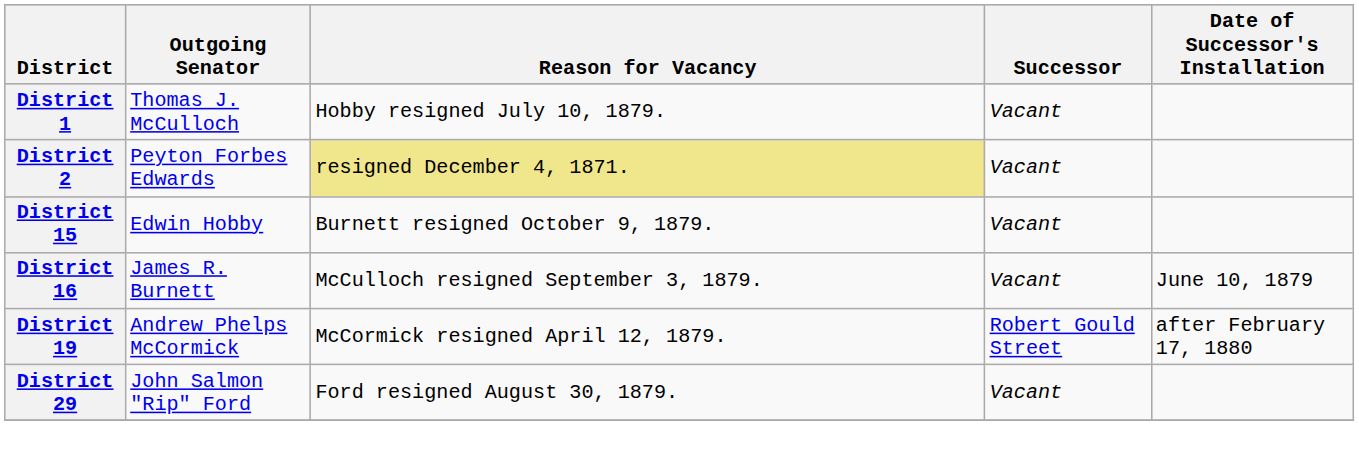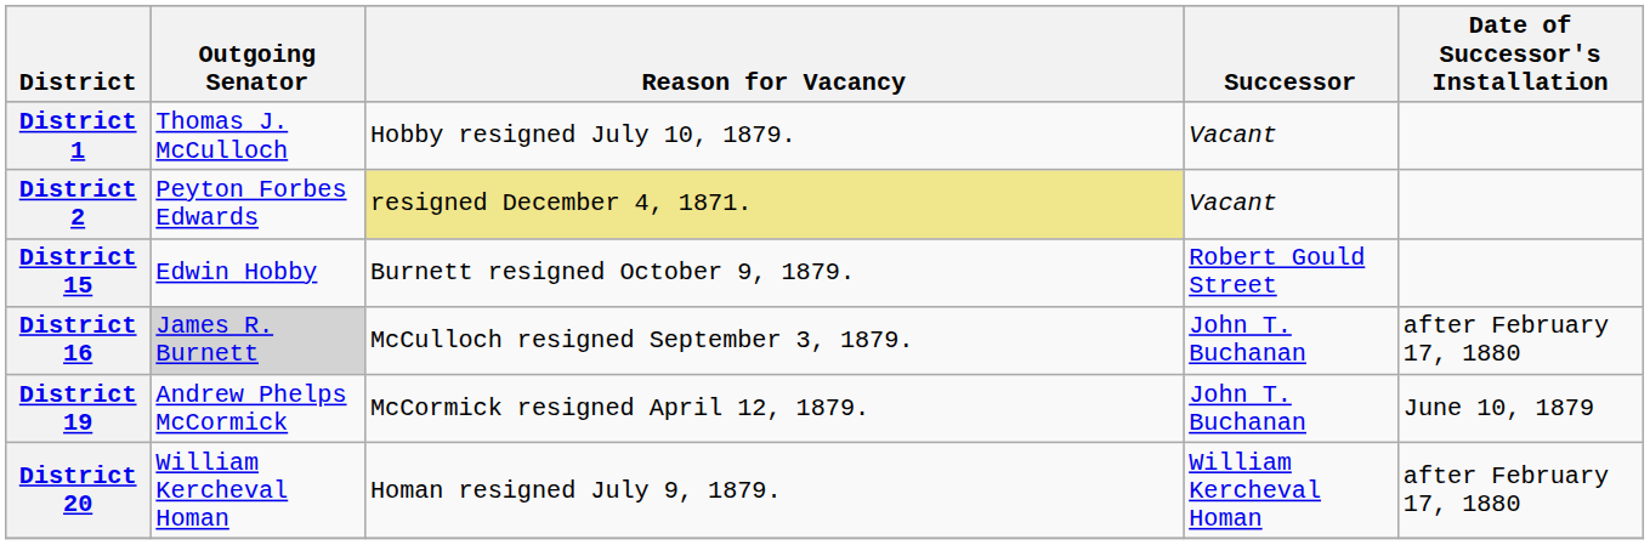 <table class="wikitable">
 <tr bgcolor="#cccccc" align="center" valign="bottom">
 <th>District</th>
 <th>Outgoing<br>Senator</th>
 <th width="50%">Reason for Vacancy</th>
 <th>Successor</th>
 <th width="15%">Date of Successor's Installation</th>
 </tr>
 <tr>
 <th><a href='#'>District 1</a></th>
 <td><a href='#'>Thomas J. McCulloch</a></td>
 <td>Hobby resigned July 10, 1879.</td>
 <td><em>Vacant</em></td>
 <td></td>
 </tr>
 <tr>
 <th><a href='#'>District 2</a></th>
 <td><a href='#'>Peyton Forbes Edwards</a></td>
 <td style="background: khaki;">resigned December 4, 1871.</td>
 <td><em>Vacant</em></td>
 <td></td>
 </tr>
 <tr>
 <th><a href='#'>District 15</a></th>
 <td><a href='#'>Edwin Hobby</a></td>
 <td>Burnett resigned October 9, 1879.</td>
-<td><em>Vacant</em></td>
+<td><a href='#'>Robert Gould Street</a></td>
 <td></td>
 </tr>
 <tr>
 <th><a href='#'>District 16</a></th>
-<td><a href='#'>James R. Burnett</a></td>
+<td style="background: lightgrey;"><a href='#'>James R. Burnett</a></td>
 <td>McCulloch resigned September 3, 1879.</td>
-<td><em>Vacant</em></td>
-<td>June 10, 1879</td>
+<td><a href='#'>John T. Buchanan</a></td>
+<td>after February 17, 1880</td>
 </tr>
 <tr>
 <th><a href='#'>District 19</a></th>
 <td><a href='#'>Andrew Phelps McCormick</a></td>
 <td>McCormick resigned April 12, 1879.</td>
-<td><a href='#'>Robert Gould Street</a></td>
-<td>after February 17, 1880</td>
+<td><a href='#'>John T. Buchanan</a></td>
+<td>June 10, 1879</td>
 </tr>
 <tr>
-<th><a href='#'>District 29</a></th>
-<td><a href='#'>John Salmon "Rip" Ford</a></td>
-<td>Ford resigned August 30, 1879.</td>
-<td><em>Vacant</em></td>
-<td></td>
+<th><a href='#'>District 20</a></th>
+<td><a href='#'>William Kercheval Homan</a></td>
+<td>Homan resigned July 9, 1879.</td>
+<td><a href='#'>William Kercheval Homan</a></td>
+<td>after February 17, 1880</td>
 </tr>
 <tr>
 </tr>
 </table>
